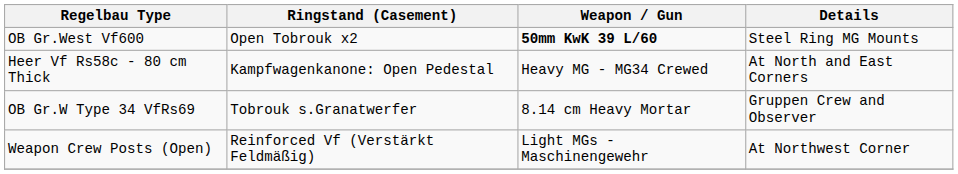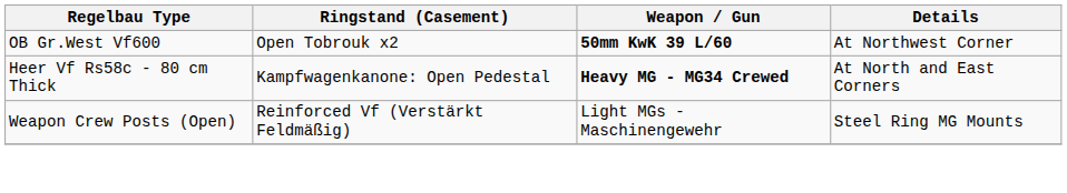 <table class="wikitable" border="1">
 <tr>
 <th>Regelbau Type</th>
 <th>Ringstand (Casement)</th>
 <th>Weapon / Gun</th>
 <th>Details</th>
 </tr>
 <tr>
 <td>OB Gr.West Vf600</td>
 <td>Open Tobrouk x2</td>
 <td><strong>50mm KwK 39 L/60</strong></td>
-<td>Steel Ring MG Mounts</td>
+<td>At Northwest Corner</td>
 </tr>
 <tr>
 <td>Heer Vf Rs58c - 80 cm Thick</td>
 <td>Kampfwagenkanone: Open Pedestal</td>
-<td>Heavy MG - MG34 Crewed</td>
+<td><strong>Heavy MG - MG34 Crewed</strong></td>
 <td>At North and East Corners</td>
-</tr>
-<tr>
-<td>OB Gr.W Type 34 VfRs69</td>
-<td>Tobrouk s.Granatwerfer</td>
-<td>8.14 cm Heavy Mortar</td>
-<td>Gruppen Crew and Observer</td>
 </tr>
 <tr>
 <td>Weapon Crew Posts (Open)</td>
 <td>Reinforced Vf (Verstärkt Feldmäßig)</td>
 <td>Light MGs - Maschinengewehr</td>
-<td>At Northwest Corner</td>
+<td>Steel Ring MG Mounts</td>
 </tr>
 <tr>
 </tr>
 </table>
